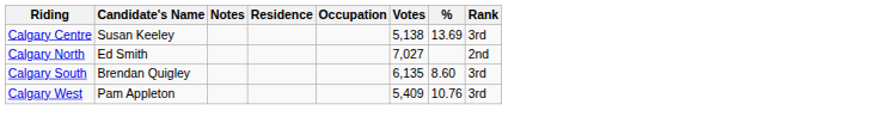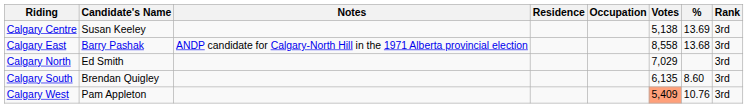 <table class="wikitable sortable">
 <tr>
 <th>Riding<br></th>
 <th>Candidate's Name</th>
 <th>Notes</th>
 <th>Residence</th>
 <th>Occupation</th>
 <th>Votes</th>
 <th>%</th>
 <th>Rank</th>
 </tr>
 <tr>
 <td><a href='#'>Calgary Centre</a></td>
 <td>Susan Keeley</td>
 <td></td>
 <td></td>
 <td></td>
 <td>5,138</td>
 <td>13.69</td>
 <td>3rd</td>
 </tr>
 <tr>
+<td><a href='#'>Calgary East</a></td>
+<td><a href='#'>Barry Pashak</a></td>
+<td><a href='#'>ANDP</a> candidate for <a href='#'>Calgary-North Hill</a> in the <a href='#'>1971 Alberta provincial election</a></td>
+<td></td>
+<td></td>
+<td>8,558</td>
+<td>13.68</td>
+<td>3rd</td>
+</tr>
+<tr>
 <td><a href='#'>Calgary North</a></td>
 <td>Ed Smith</td>
 <td></td>
 <td></td>
 <td></td>
-<td>7,027</td>
+<td>7,029</td>
 <td></td>
-<td>2nd</td>
+<td>3rd</td>
 </tr>
 <tr>
 <td><a href='#'>Calgary South</a></td>
 <td>Brendan Quigley</td>
 <td></td>
 <td></td>
 <td></td>
 <td>6,135</td>
 <td>8.60</td>
 <td>3rd</td>
 </tr>
 <tr>
 <td><a href='#'>Calgary West</a></td>
 <td>Pam Appleton</td>
 <td></td>
 <td></td>
 <td></td>
-<td>5,409</td>
+<td style="background: lightsalmon;">5,409</td>
 <td>10.76</td>
 <td>3rd</td>
 </tr>
 </table>
